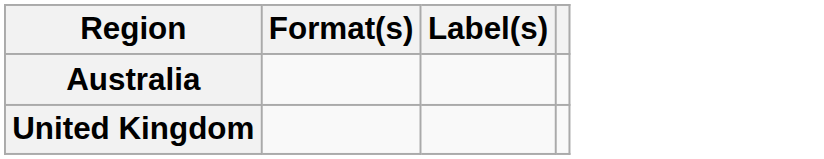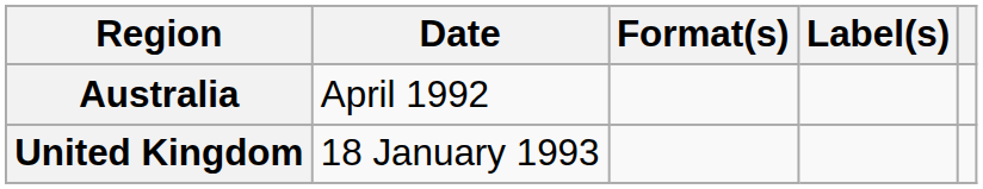 <table class="wikitable plainrowheaders">
 <tr>
 <th scope="col">Region</th>
+<th scope="col">Date</th>
 <th scope="col">Format(s)</th>
 <th scope="col">Label(s)</th>
 <th scope="col"></th>
 </tr>
 <tr>
 <th scope="row">Australia</th>
+<td>April 1992</td>
 <td></td>
 <td></td>
 <td></td>
 </tr>
 <tr>
 <th scope="row">United Kingdom</th>
+<td>18 January 1993</td>
 <td></td>
 <td></td>
 <td></td>
 </tr>
 </table>
